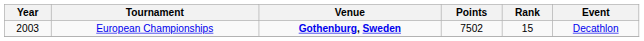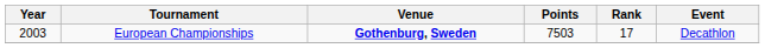 <table class="wikitable" style=" text-align:center; font-size:95%;" width="75%">
 <tr>
 <th>Year</th>
 <th>Tournament</th>
 <th>Venue</th>
 <th>Points</th>
 <th>Rank</th>
 <th>Event</th>
 </tr>
 <tr>
 <td>2003</td>
 <td><a href='#'>European Championships</a></td>
 <td><strong><a href='#'>Gothenburg</a>, <a href='#'>Sweden</a></strong></td>
-<td>7502</td>
-<td>15</td>
+<td>7503</td>
+<td>17</td>
 <td><a href='#'>Decathlon</a></td>
 </tr>
 <tr>
 </tr>
 </table>
